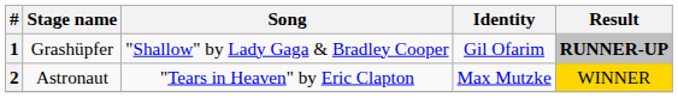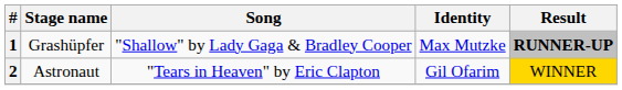 <table class="wikitable plainrowheaders" style="text-align: center;">
 <tr>
 <th>#</th>
 <th>Stage name</th>
 <th>Song</th>
 <th>Identity</th>
 <th>Result</th>
 </tr>
 <tr>
 <th>1</th>
 <td>Grashüpfer</td>
 <td>"<a href='#'>Shallow</a>" by <a href='#'>Lady Gaga</a> & <a href='#'>Bradley Cooper</a></td>
-<td><a href='#'>Gil Ofarim</a></td>
+<td><a href='#'>Max Mutzke</a></td>
 <td bgcolor=silver><strong>RUNNER-UP</strong></td>
 </tr>
 <tr>
 <th>2</th>
 <td>Astronaut</td>
 <td>"<a href='#'>Tears in Heaven</a>" by <a href='#'>Eric Clapton</a></td>
-<td><a href='#'>Max Mutzke</a></td>
+<td><a href='#'>Gil Ofarim</a></td>
 <td bgcolor=gold>WINNER</td>
 </tr>
 <tr>
 </tr>
 </table>
